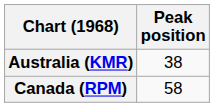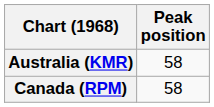 <table class="wikitable sortable plainrowheaders" style="text-align:center">
 <tr>
 <th>Chart (1968)</th>
 <th>Peak<br>position</th>
 </tr>
 <tr>
 <th scope="row">Australia (<a href='#'>KMR</a>)</th>
-<td>38</td>
+<td>58</td>
 </tr>
 <tr>
 <th scope="row">Canada (<a href='#'>RPM</a>)</th>
 <td>58</td>
 </tr>
 </table>
